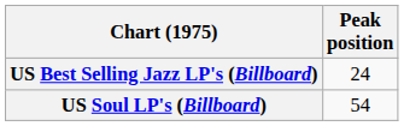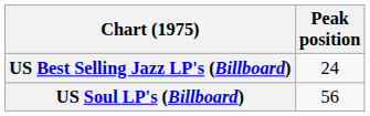 <table class="wikitable plainrowheaders" style="text-align:center">
 <tr>
 <th scope="col">Chart (1975)</th>
 <th scope="col">Peak<br>position</th>
 </tr>
 <tr>
 <th scope="row">US <a href='#'>Best Selling Jazz LP's</a> (<em><a href='#'>Billboard</a></em>)</th>
 <td>24</td>
 </tr>
 <tr>
 <th scope="row">US <a href='#'>Soul LP's</a> (<em><a href='#'>Billboard</a></em>)</th>
-<td>54</td>
+<td>56</td>
 </tr>
 </table>
